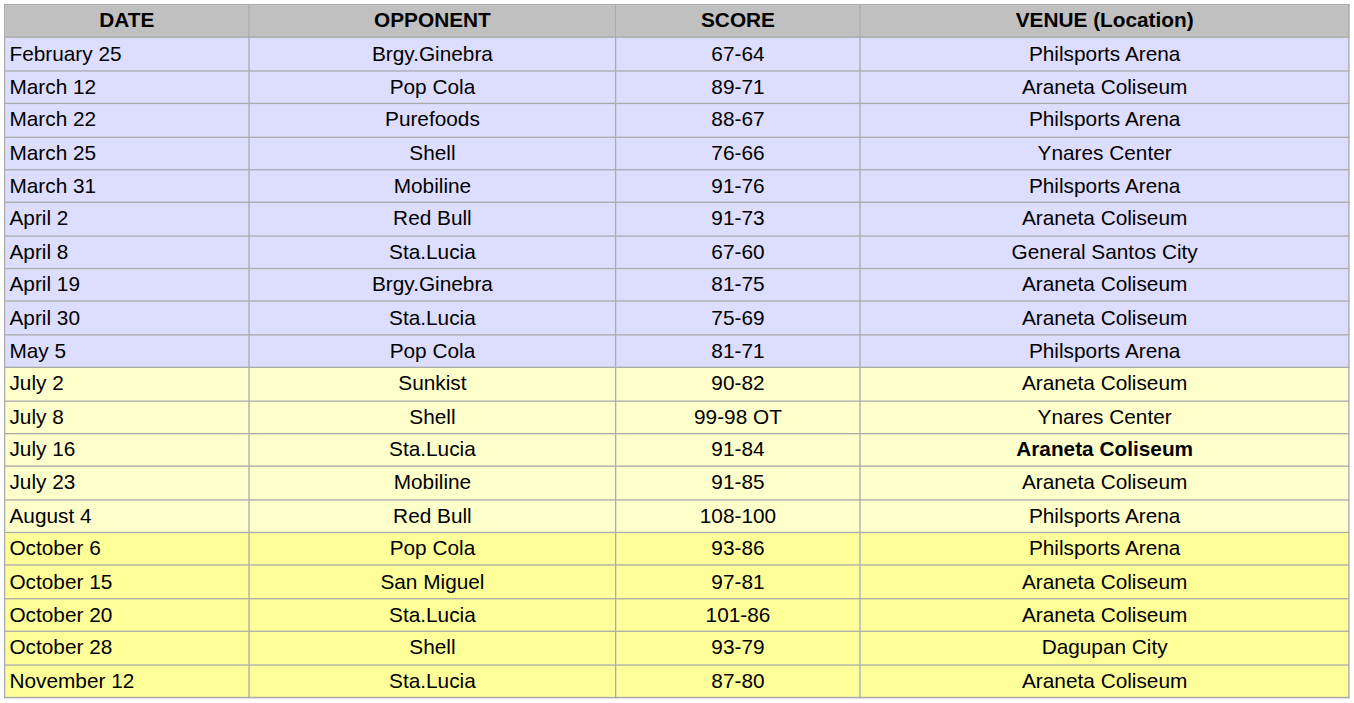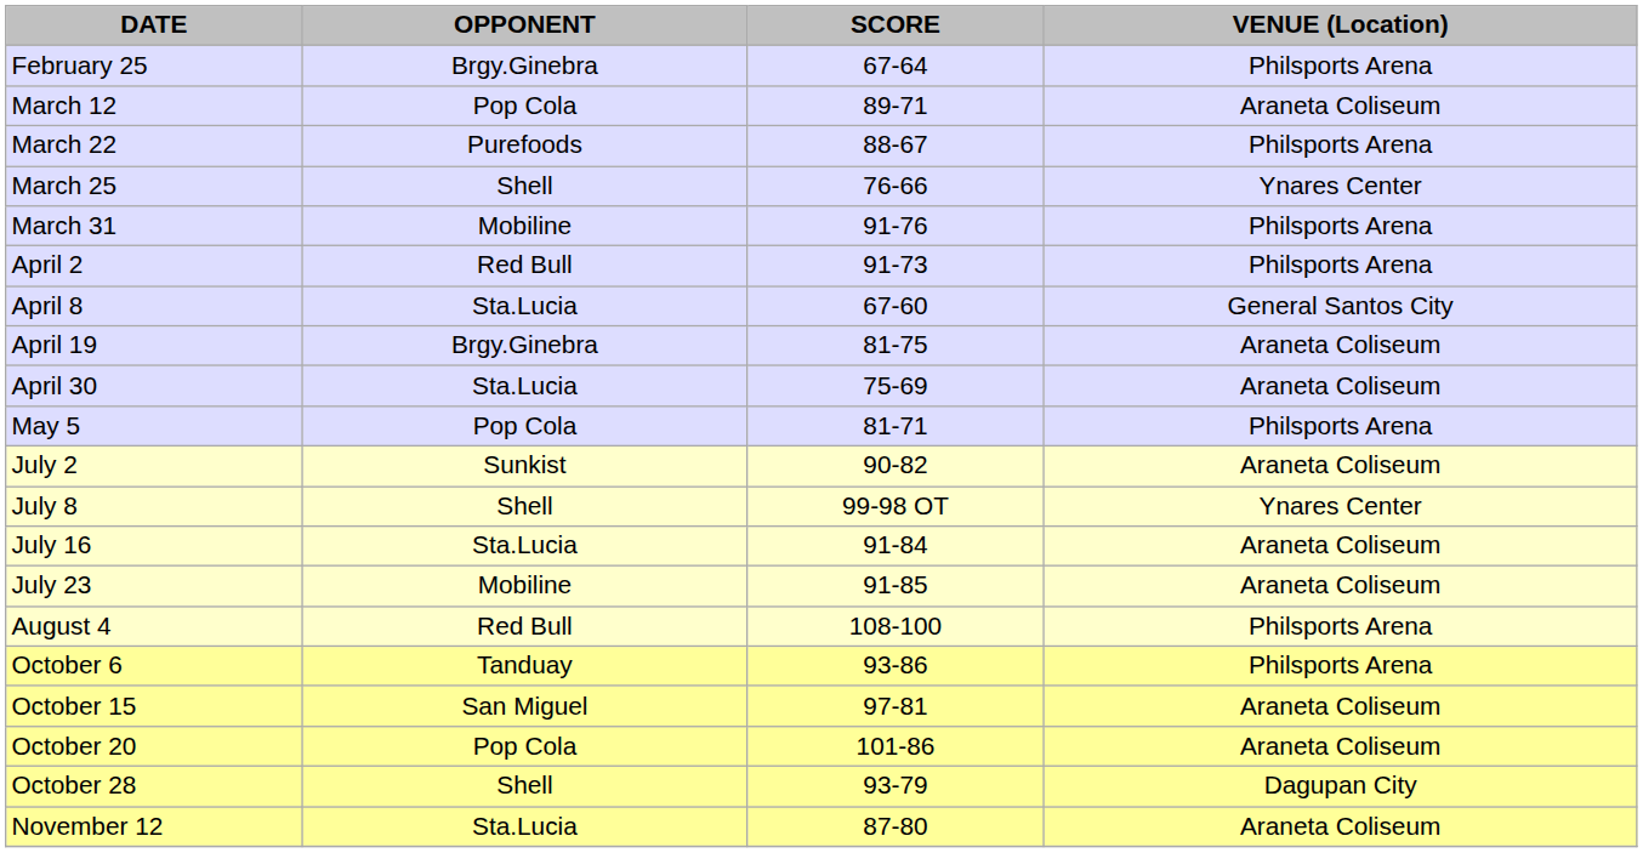 <table class="wikitable" border="1">
 <tr>
 <th style="background:#C0C0C0;" width="10%"><strong>DATE</strong></th>
 <th style="background:#C0C0C0;" width="15%"><strong>OPPONENT</strong></th>
 <th style="background:#C0C0C0;" width="10%"><strong>SCORE</strong></th>
 <th style="background:#C0C0C0;" width="20%"><strong>VENUE (Location)</strong></th>
 </tr>
 <tr bgcolor=#DDDDFF>
 <td>February 25</td>
 <td align=center>Brgy.Ginebra</td>
 <td align=center>67-64</td>
 <td align=center>Philsports Arena</td>
 </tr>
 <tr bgcolor=#DDDDFF>
 <td>March 12</td>
 <td align=center>Pop Cola</td>
 <td align=center>89-71</td>
 <td align=center>Araneta Coliseum</td>
 </tr>
 <tr bgcolor=#DDDDFF>
 <td>March 22</td>
 <td align=center>Purefoods</td>
 <td align=center>88-67</td>
 <td align=center>Philsports Arena</td>
 </tr>
 <tr bgcolor=#DDDDFF>
 <td>March 25</td>
 <td align=center>Shell</td>
 <td align=center>76-66</td>
 <td align=center>Ynares Center</td>
 </tr>
 <tr bgcolor=#DDDDFF>
 <td>March 31</td>
 <td align=center>Mobiline</td>
 <td align=center>91-76</td>
 <td align=center>Philsports Arena</td>
 </tr>
 <tr bgcolor=#DDDDFF>
 <td>April 2</td>
 <td align=center>Red Bull</td>
 <td align=center>91-73</td>
-<td align=center>Araneta Coliseum</td>
+<td align=center>Philsports Arena</td>
 </tr>
 <tr bgcolor=#DDDDFF>
 <td>April 8</td>
 <td align=center>Sta.Lucia</td>
 <td align=center>67-60 </td>
 <td align=center>General Santos City</td>
 </tr>
 <tr bgcolor=#DDDDFF>
 <td>April 19</td>
 <td align=center>Brgy.Ginebra</td>
 <td align=center>81-75</td>
 <td align=center>Araneta Coliseum</td>
 </tr>
 <tr bgcolor=#DDDDFF>
 <td>April 30</td>
 <td align=center>Sta.Lucia</td>
 <td align=center>75-69</td>
 <td align=center>Araneta Coliseum</td>
 </tr>
 <tr bgcolor=#DDDDFF>
 <td>May 5</td>
 <td align=center>Pop Cola</td>
 <td align=center>81-71</td>
 <td align=center>Philsports Arena</td>
 </tr>
 <tr bgcolor=#FFFFCC>
 <td>July 2</td>
 <td align=center>Sunkist</td>
 <td align=center>90-82</td>
 <td align=center>Araneta Coliseum</td>
 </tr>
 <tr bgcolor=#FFFFCC>
 <td>July 8</td>
 <td align=center>Shell</td>
 <td align=center>99-98 OT</td>
 <td align=center>Ynares Center</td>
 </tr>
 <tr bgcolor=#FFFFCC>
 <td>July 16</td>
 <td align=center>Sta.Lucia</td>
 <td align=center>91-84 </td>
-<td align=center><strong>Araneta Coliseum</strong></td>
+<td align=center>Araneta Coliseum</td>
 </tr>
 <tr bgcolor=#FFFFCC>
 <td>July 23</td>
 <td align=center>Mobiline</td>
 <td align=center>91-85</td>
 <td align=center>Araneta Coliseum</td>
 </tr>
 <tr bgcolor=#FFFFCC>
 <td>August 4</td>
 <td align=center>Red Bull</td>
 <td align=center>108-100</td>
 <td align=center>Philsports Arena</td>
 </tr>
 <tr bgcolor=#FFFF99>
 <td>October 6</td>
-<td align=center>Pop Cola</td>
+<td align=center>Tanduay</td>
 <td align=center>93-86</td>
 <td align=center>Philsports Arena</td>
 </tr>
 <tr bgcolor=#FFFF99>
 <td>October 15</td>
 <td align=center>San Miguel</td>
 <td align=center>97-81</td>
 <td align=center>Araneta Coliseum</td>
 </tr>
 <tr bgcolor=#FFFF99>
 <td>October 20</td>
-<td align=center>Sta.Lucia</td>
+<td align=center>Pop Cola</td>
 <td align=center>101-86</td>
 <td align=center>Araneta Coliseum</td>
 </tr>
 <tr bgcolor=#FFFF99>
 <td>October 28</td>
 <td align=center>Shell</td>
 <td align=center>93-79 </td>
 <td align=center>Dagupan City</td>
 </tr>
 <tr bgcolor=#FFFF99>
 <td>November 12</td>
 <td align=center>Sta.Lucia</td>
 <td align=center>87-80</td>
 <td align=center>Araneta Coliseum</td>
 </tr>
 <tr>
 </tr>
 </table>
